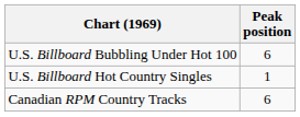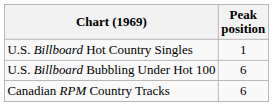 <table class="wikitable sortable">
 <tr>
 <th align="left">Chart (1969)</th>
 <th align="center">Peak<br>position</th>
 </tr>
 <tr>
+<td align="left">U.S. <em>Billboard</em> Hot Country Singles</td>
+<td align="center">1</td>
+</tr>
+<tr>
 <td align="left">U.S. <em>Billboard</em> Bubbling Under Hot 100</td>
 <td align="center">6</td>
-</tr>
-<tr>
-<td align="left">U.S. <em>Billboard</em> Hot Country Singles</td>
-<td align="center">1</td>
 </tr>
 <tr>
 <td align="left">Canadian <em>RPM</em> Country Tracks</td>
 <td align="center">6</td>
 </tr>
 </table>
